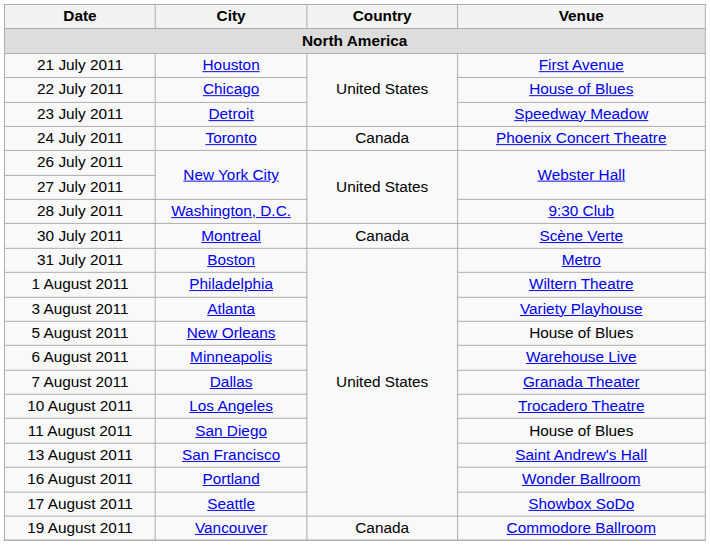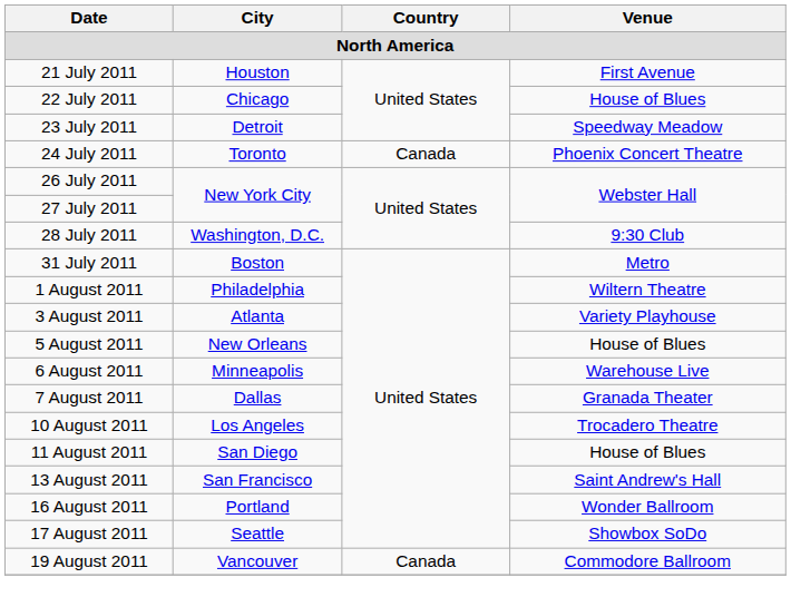 <table class="wikitable" style="text-align:center">
 <tr>
 <th width="150px">Date</th>
 <th width="150px">City</th>
 <th width="150px">Country</th>
 <th width="250px">Venue</th>
 </tr>
 <tr bgcolor="#DDDDDD">
 <td colspan=4><strong>North America</strong></td>
 </tr>
 <tr>
 <td>21 July 2011</td>
 <td><a href='#'>Houston</a></td>
 <td rowspan="3">United States</td>
 <td><a href='#'>First Avenue</a></td>
 </tr>
 <tr>
 <td>22 July 2011</td>
 <td><a href='#'>Chicago</a></td>
 <td><a href='#'>House of Blues</a></td>
 </tr>
 <tr>
 <td>23 July 2011</td>
 <td><a href='#'>Detroit</a></td>
 <td><a href='#'>Speedway Meadow</a></td>
 </tr>
 <tr>
 <td>24 July 2011</td>
 <td><a href='#'>Toronto</a></td>
 <td>Canada</td>
 <td><a href='#'>Phoenix Concert Theatre</a></td>
 </tr>
 <tr>
 <td>26 July 2011</td>
 <td rowspan="2"><a href='#'>New York City</a></td>
 <td rowspan="3">United States</td>
 <td rowspan="2"><a href='#'>Webster Hall</a></td>
 </tr>
 <tr>
 <td>27 July 2011</td>
 </tr>
 <tr>
 <td>28 July 2011</td>
 <td><a href='#'>Washington, D.C.</a></td>
 <td><a href='#'>9:30 Club</a></td>
-</tr>
-<tr>
-<td>30 July 2011</td>
-<td><a href='#'>Montreal</a></td>
-<td>Canada</td>
-<td><a href='#'>Scène Verte</a></td>
 </tr>
 <tr>
 <td>31 July 2011</td>
 <td><a href='#'>Boston</a></td>
 <td rowspan="11">United States</td>
 <td><a href='#'>Metro</a></td>
 </tr>
 <tr>
 <td>1 August 2011</td>
 <td><a href='#'>Philadelphia</a></td>
 <td><a href='#'>Wiltern Theatre</a></td>
 </tr>
 <tr>
 <td>3 August 2011</td>
 <td><a href='#'>Atlanta</a></td>
 <td><a href='#'>Variety Playhouse</a></td>
 </tr>
 <tr>
 <td>5 August 2011</td>
 <td><a href='#'>New Orleans</a></td>
 <td>House of Blues</td>
 </tr>
 <tr>
 <td>6 August 2011</td>
 <td><a href='#'>Minneapolis</a></td>
 <td><a href='#'>Warehouse Live</a></td>
 </tr>
 <tr>
 <td>7 August 2011</td>
 <td><a href='#'>Dallas</a></td>
 <td><a href='#'>Granada Theater</a></td>
 </tr>
 <tr>
 <td>10 August 2011</td>
 <td><a href='#'>Los Angeles</a></td>
 <td><a href='#'>Trocadero Theatre</a></td>
 </tr>
 <tr>
 <td>11 August 2011</td>
 <td><a href='#'>San Diego</a></td>
 <td>House of Blues</td>
 </tr>
 <tr>
 <td>13 August 2011</td>
 <td><a href='#'>San Francisco</a></td>
 <td><a href='#'>Saint Andrew's Hall</a></td>
 </tr>
 <tr>
 <td>16 August 2011</td>
 <td><a href='#'>Portland</a></td>
 <td><a href='#'>Wonder Ballroom</a></td>
 </tr>
 <tr>
 <td>17 August 2011</td>
 <td><a href='#'>Seattle</a></td>
 <td><a href='#'>Showbox SoDo</a></td>
 </tr>
 <tr>
 <td>19 August 2011</td>
 <td><a href='#'>Vancouver</a></td>
 <td>Canada</td>
 <td><a href='#'>Commodore Ballroom</a></td>
 </tr>
 <tr>
 </tr>
 </table>
